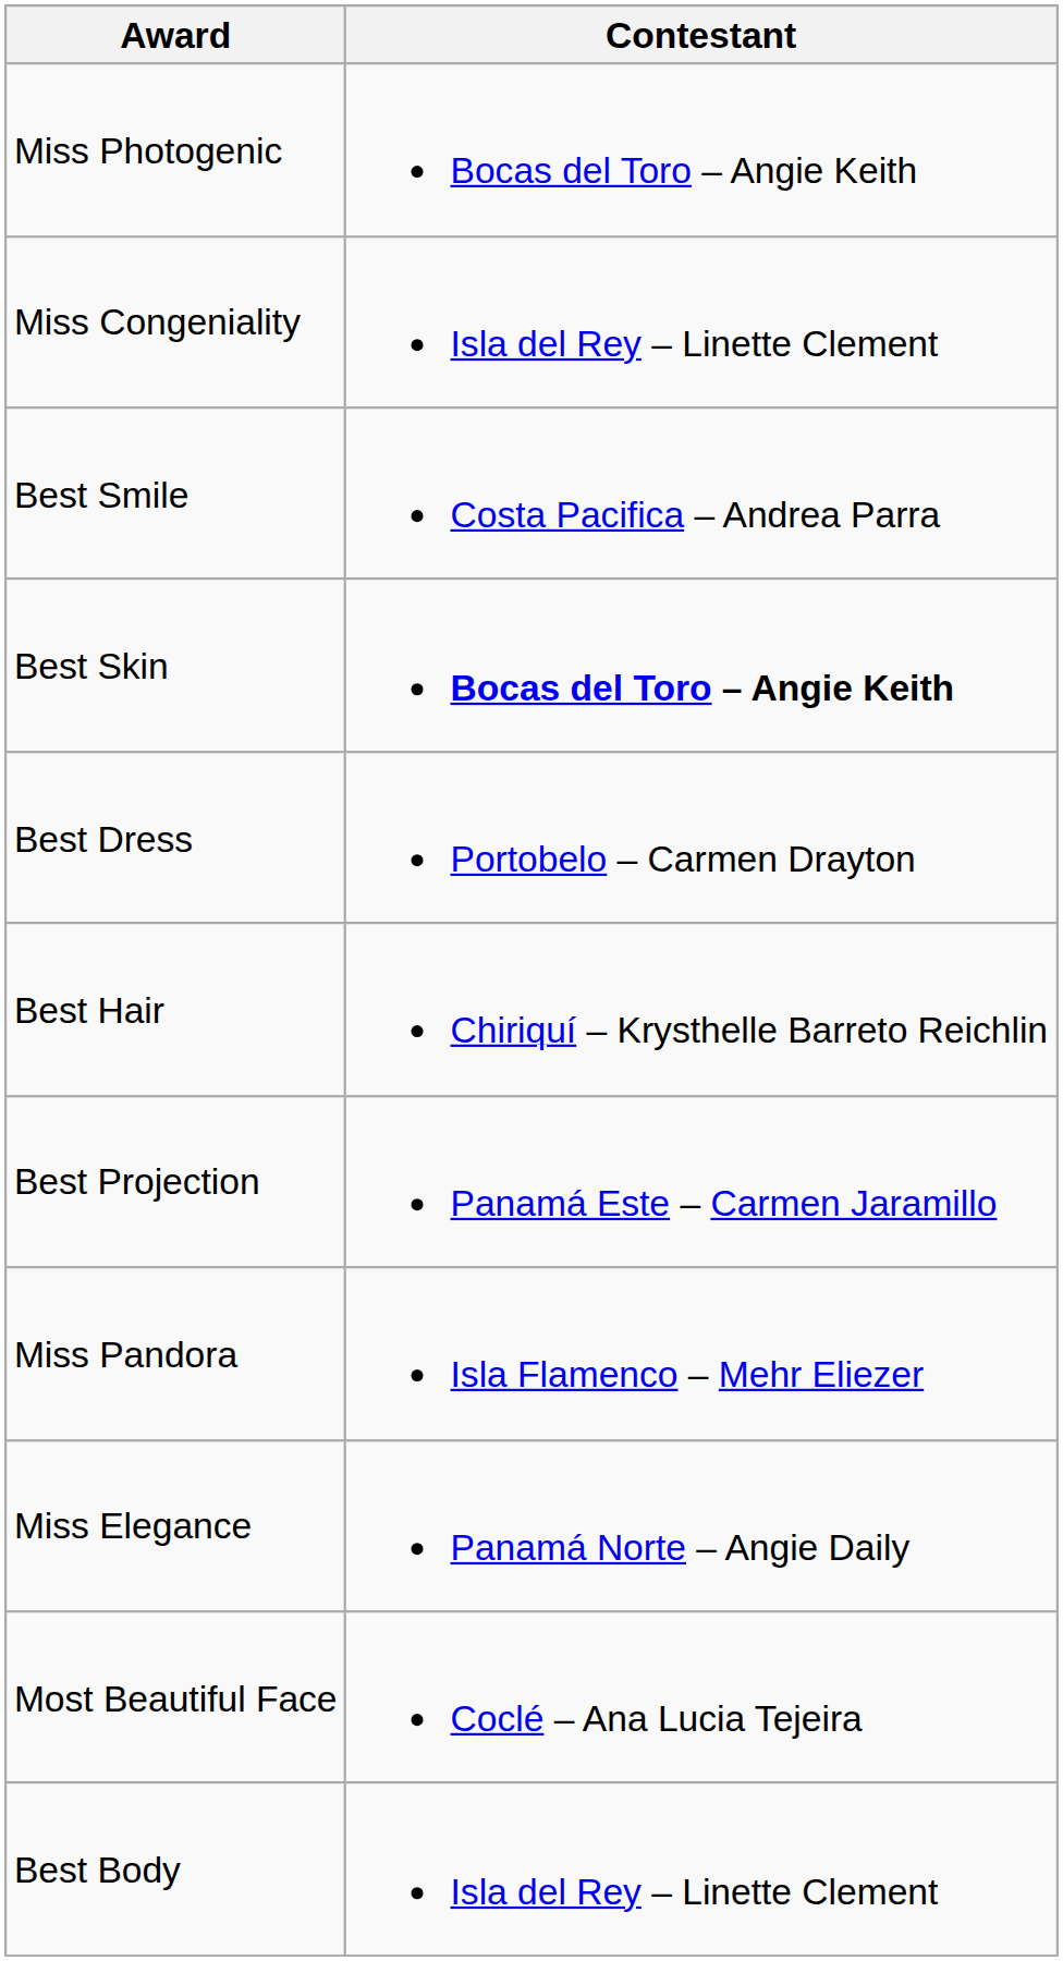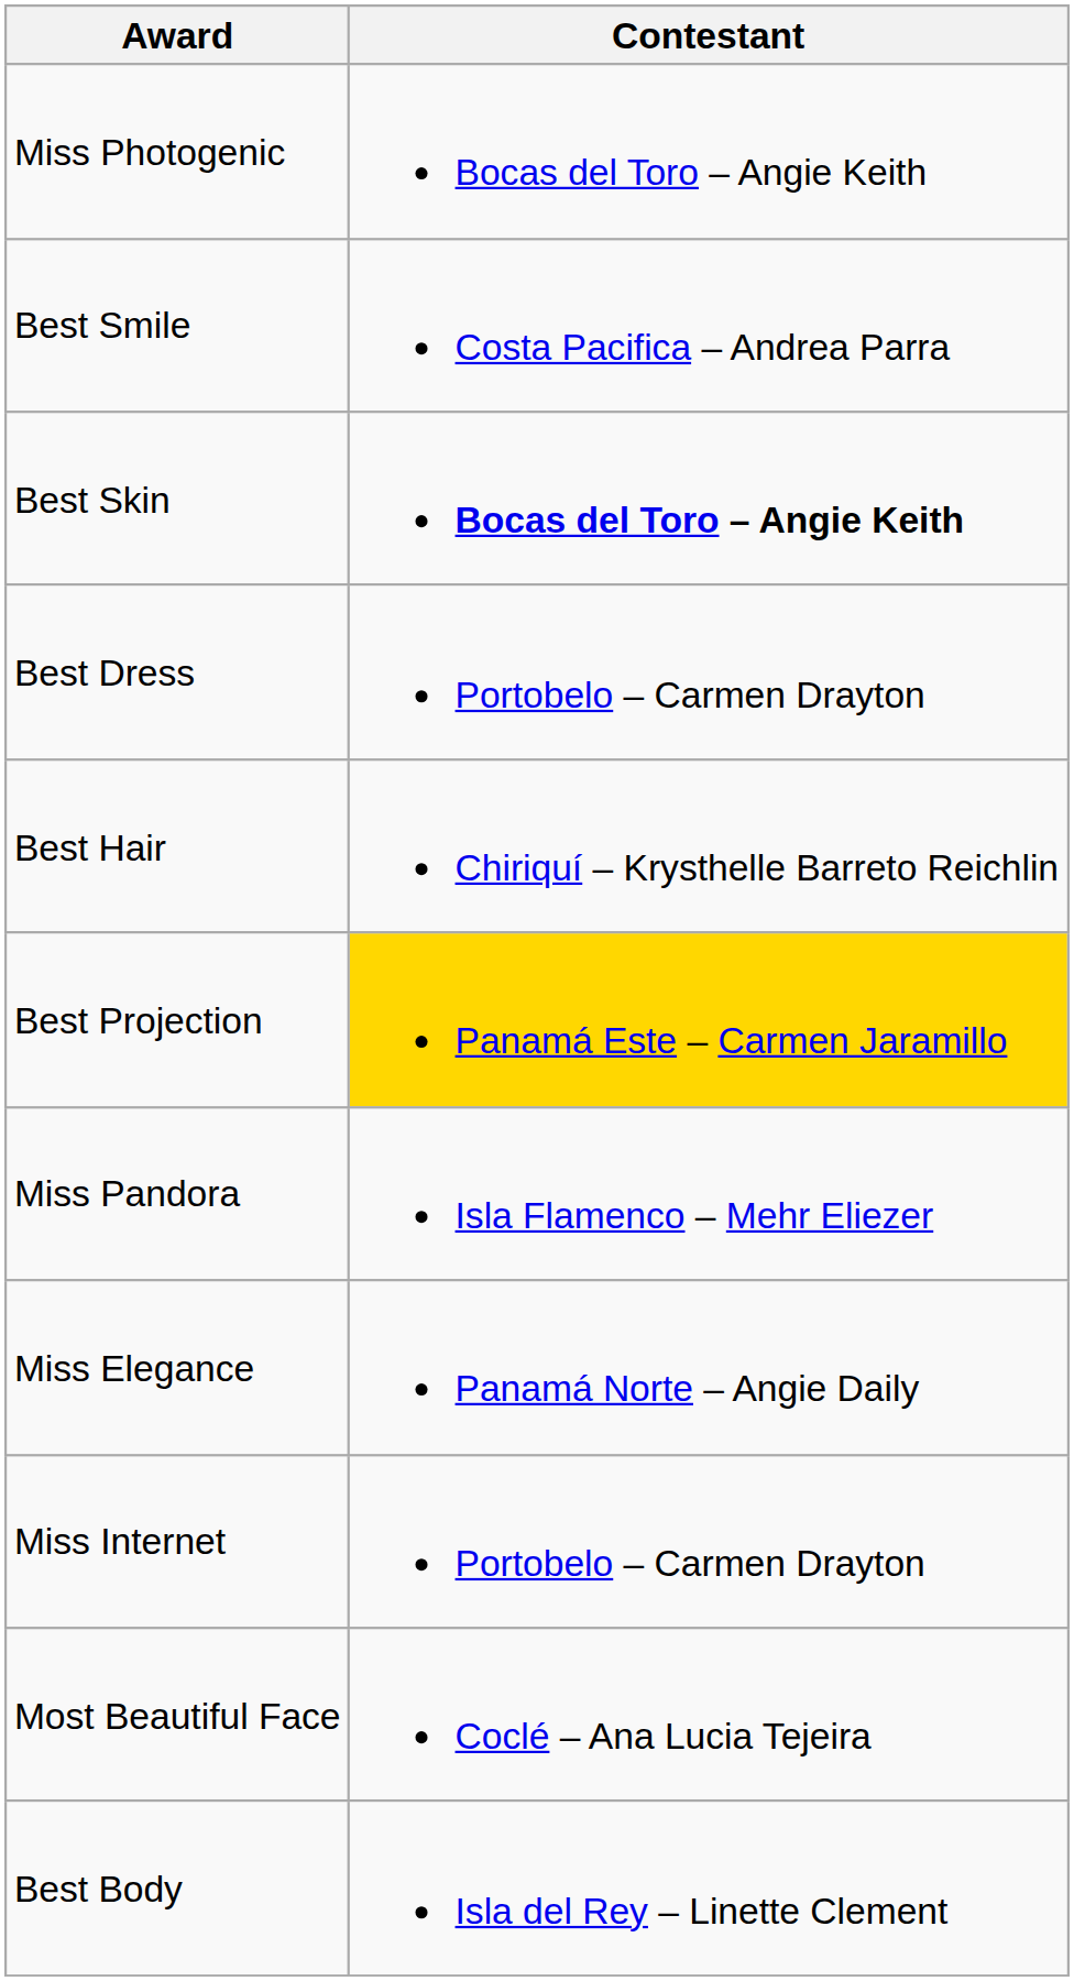 <table class="wikitable " style="font-size: 95%;">
 <tr>
 <th>Award </th>
 <th>Contestant</th>
 </tr>
 <tr>
 <td>Miss Photogenic</td>
 <td><br><ul><li><a href='#'>Bocas del Toro</a> – Angie Keith</li></ul></td>
-</tr>
-<tr>
-<td>Miss Congeniality</td>
-<td><br><ul><li><a href='#'>Isla del Rey</a> – Linette Clement</li></ul></td>
 </tr>
 <tr>
 <td>Best Smile</td>
 <td><br><ul><li><a href='#'>Costa Pacifica</a> – Andrea Parra</li></ul></td>
 </tr>
 <tr>
 <td>Best Skin</td>
 <td><strong><br><ul><li><a href='#'>Bocas del Toro</a> – Angie Keith</li></ul></strong></td>
 </tr>
 <tr>
 <td>Best Dress</td>
 <td><br><ul><li><a href='#'>Portobelo</a> – Carmen Drayton</li></ul></td>
 </tr>
 <tr>
 <td>Best Hair</td>
 <td><br><ul><li><a href='#'>Chiriquí</a> – Krysthelle Barreto Reichlin</li></ul></td>
 </tr>
 <tr>
 <td>Best Projection</td>
-<td><br><ul><li><a href='#'>Panamá Este</a> – <a href='#'>Carmen Jaramillo</a></li></ul></td>
+<td style="background: gold;"><br><ul><li><a href='#'>Panamá Este</a> – <a href='#'>Carmen Jaramillo</a></li></ul></td>
 </tr>
 <tr>
 <td>Miss Pandora</td>
 <td><br><ul><li><a href='#'>Isla Flamenco</a> – <a href='#'>Mehr Eliezer</a></li></ul></td>
 </tr>
 <tr>
 <td>Miss Elegance</td>
 <td><br><ul><li><a href='#'>Panamá Norte</a> – Angie Daily</li></ul></td>
 </tr>
 <tr>
+<td>Miss Internet</td>
+<td><br><ul><li><a href='#'>Portobelo</a> – Carmen Drayton</li></ul></td>
+</tr>
+<tr>
 <td>Most Beautiful Face</td>
 <td><br><ul><li><a href='#'>Coclé</a> – Ana Lucia Tejeira</li></ul></td>
 </tr>
 <tr>
 <td>Best Body</td>
 <td><br><ul><li><a href='#'>Isla del Rey</a> – Linette Clement</li></ul></td>
 </tr>
 </table>
